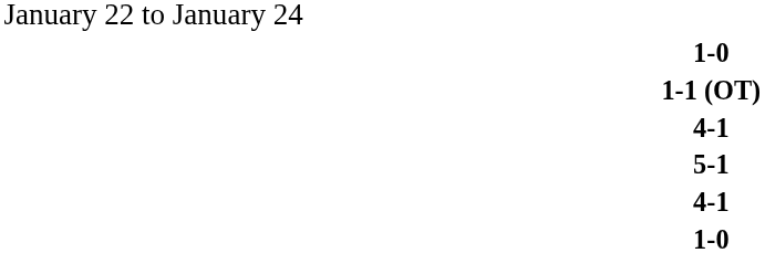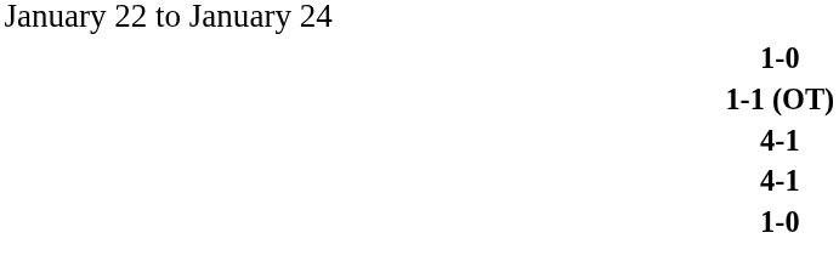 <table style="width:100%;" cellspacing="1">
 <tr>
 <th width=25%></th>
 <th width=2%></th>
 <th width=6%></th>
 <th width=2%></th>
 <th width=25%></th>
 </tr>
 <tr>
 <td>January 22 to January 24</td>
 </tr>
 <tr style=font-size:90%>
 <td align=right><strong></strong></td>
 <td></td>
 <td align=center><strong>1-0</strong></td>
 <td></td>
 <td><strong></strong></td>
 <td></td>
 </tr>
 <tr style=font-size:90%>
 <td align=right><strong></strong></td>
 <td></td>
 <td align=center><strong>1-1 (OT)</strong></td>
 <td></td>
 <td><strong></strong></td>
 <td></td>
 </tr>
 <tr style=font-size:90%>
 <td align=right><strong></strong></td>
 <td></td>
 <td align=center><strong>4-1</strong></td>
 <td></td>
 <td><strong></strong></td>
 <td></td>
 </tr>
 <tr style=font-size:90%>
 <td align=right><strong></strong></td>
 <td></td>
-<td align=center><strong>5-1</strong></td>
-<td></td>
-<td><strong></strong></td>
-<td></td>
-</tr>
-<tr style=font-size:90%>
-<td align=right><strong></strong></td>
-<td></td>
 <td align=center><strong>4-1</strong></td>
 <td></td>
 <td><strong></strong></td>
 <td></td>
 </tr>
 <tr style=font-size:90%>
 <td align=right><strong></strong></td>
 <td></td>
 <td align=center><strong>1-0</strong></td>
 <td></td>
 <td><strong></strong></td>
 <td></td>
 </tr>
 </table>
